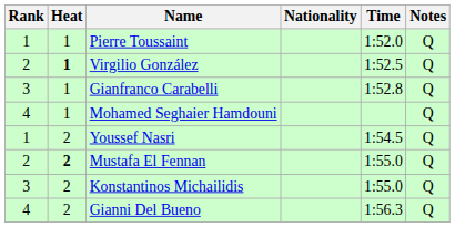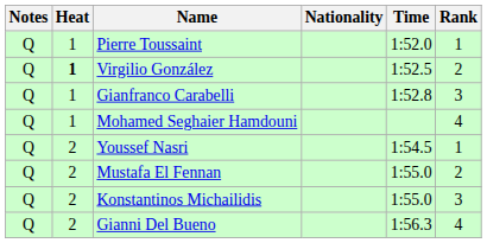 <table class="wikitable sortable" style="text-align:center">
 <tr>
-<th>Rank</th>
+<th>Notes</th>
 <th>Heat</th>
 <th>Name</th>
 <th>Nationality</th>
 <th>Time</th>
-<th>Notes</th>
+<th>Rank</th>
 </tr>
 <tr bgcolor=ccffcc>
-<td>1</td>
+<td>Q</td>
 <td>1</td>
 <td align=left><a href='#'>Pierre Toussaint</a></td>
 <td align=left></td>
 <td>1:52.0</td>
-<td>Q</td>
+<td>1</td>
 </tr>
 <tr bgcolor=ccffcc>
-<td>2</td>
+<td>Q</td>
 <td><strong>1</strong></td>
 <td align=left><a href='#'>Virgilio González</a></td>
 <td align=left></td>
 <td>1:52.5</td>
-<td>Q</td>
+<td>2</td>
 </tr>
 <tr bgcolor=ccffcc>
-<td>3</td>
+<td>Q</td>
 <td>1</td>
 <td align=left><a href='#'>Gianfranco Carabelli</a></td>
 <td align=left></td>
 <td>1:52.8</td>
-<td>Q</td>
+<td>3</td>
 </tr>
 <tr bgcolor=ccffcc>
-<td>4</td>
+<td>Q</td>
 <td>1</td>
 <td align=left><a href='#'>Mohamed Seghaier Hamdouni</a></td>
 <td align=left></td>
 <td></td>
-<td>Q</td>
+<td>4</td>
 </tr>
 <tr bgcolor=ccffcc>
-<td>1</td>
+<td>Q</td>
 <td>2</td>
 <td align=left><a href='#'>Youssef Nasri</a></td>
 <td align=left></td>
 <td>1:54.5</td>
-<td>Q</td>
+<td>1</td>
 </tr>
 <tr bgcolor=ccffcc>
+<td>Q</td>
 <td>2</td>
-<td><strong>2</strong></td>
 <td align=left><a href='#'>Mustafa El Fennan</a></td>
 <td align=left></td>
 <td>1:55.0</td>
-<td>Q</td>
+<td>2</td>
 </tr>
 <tr bgcolor=ccffcc>
-<td>3</td>
+<td>Q</td>
 <td>2</td>
 <td align=left><a href='#'>Konstantinos Michailidis</a></td>
 <td align=left></td>
 <td>1:55.0</td>
-<td>Q</td>
+<td>3</td>
 </tr>
 <tr bgcolor=ccffcc>
-<td>4</td>
+<td>Q</td>
 <td>2</td>
 <td align=left><a href='#'>Gianni Del Bueno</a></td>
 <td align=left></td>
 <td>1:56.3</td>
-<td>Q</td>
+<td>4</td>
 </tr>
 </table>
